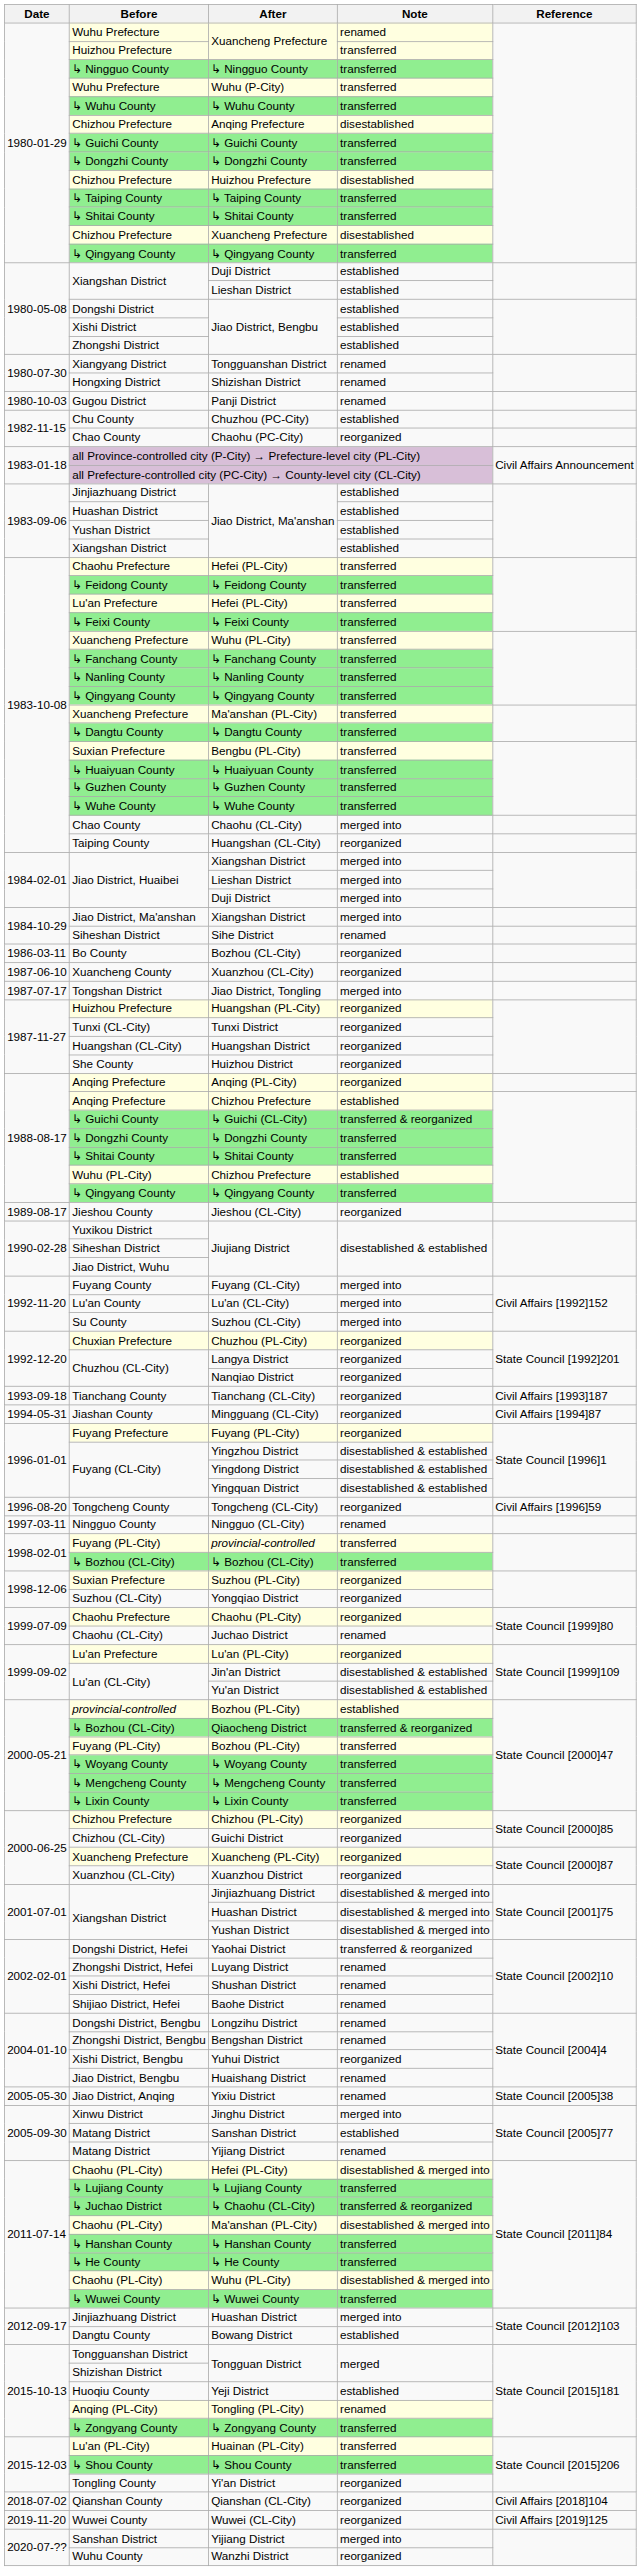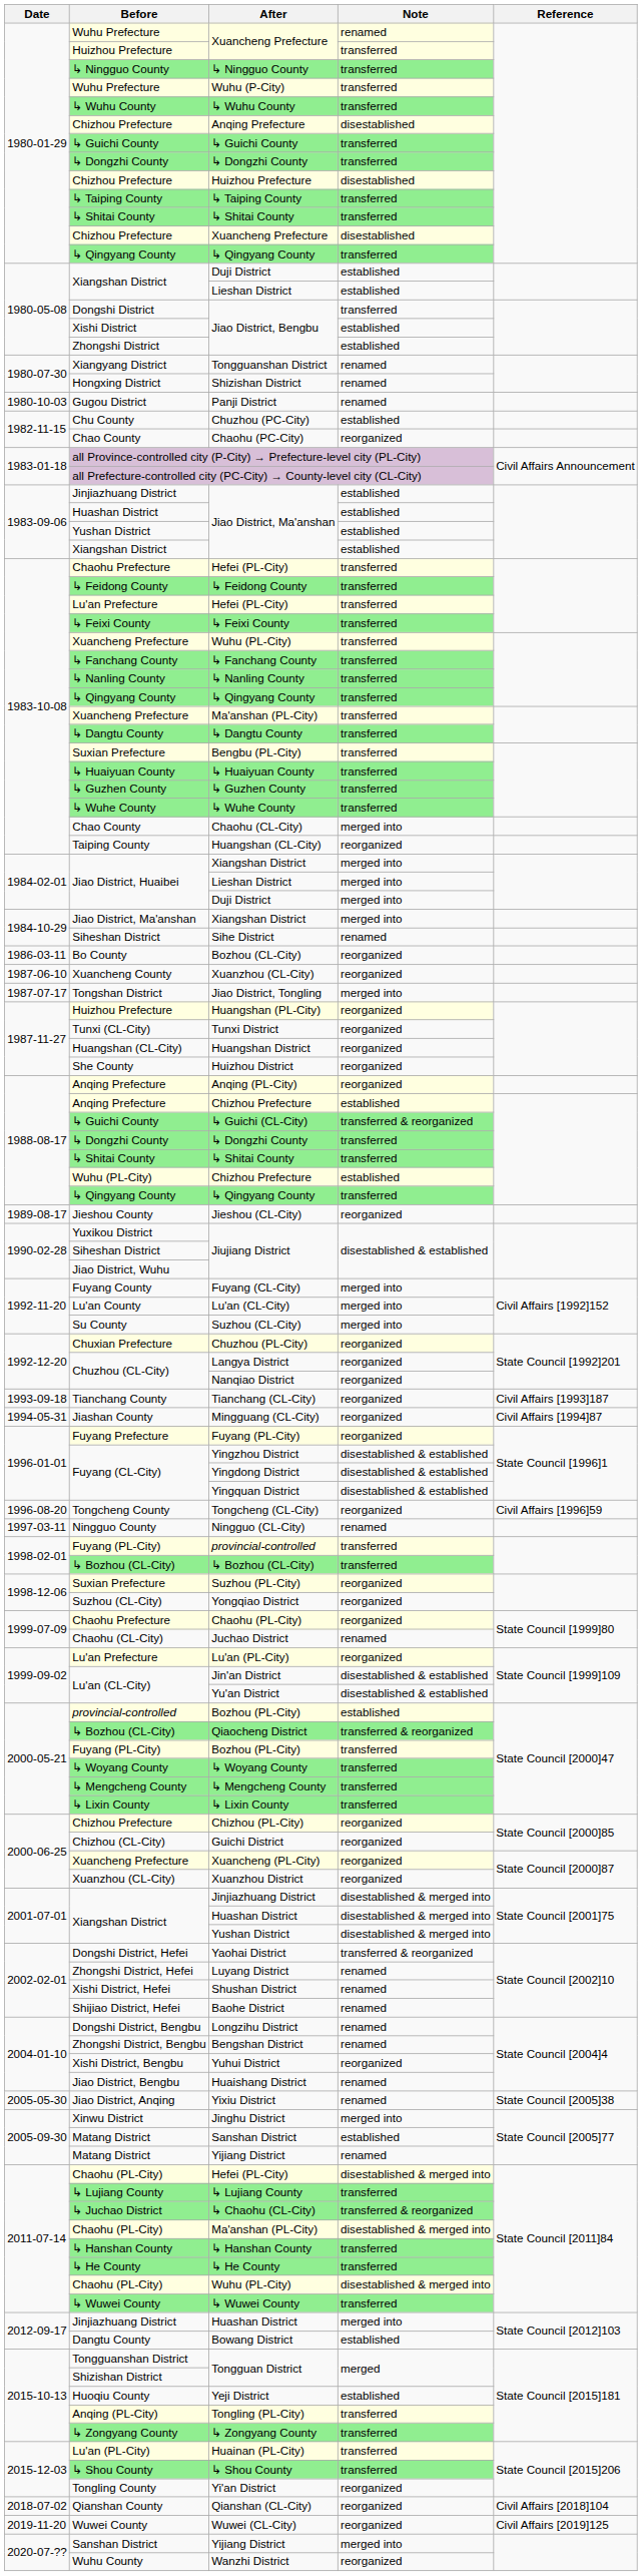 <table class="wikitable" style="font-size:90%;" align="center">
 <tr>
 <th>Date</th>
 <th>Before</th>
 <th>After</th>
 <th>Note</th>
 <th>Reference</th>
 </tr>
 <tr>
 <td rowspan="13">1980-01-29</td>
 <td bgcolor="lightyellow">Wuhu Prefecture</td>
 <td bgcolor="lightyellow" rowspan="2">Xuancheng Prefecture</td>
 <td bgcolor="lightyellow">renamed</td>
 <td rowspan="13"></td>
 </tr>
 <tr bgcolor="lightyellow">
 <td> Huizhou Prefecture</td>
 <td>transferred</td>
 </tr>
 <tr bgcolor="lightgreen">
 <td>↳ Ningguo County</td>
 <td>↳ Ningguo County</td>
 <td>transferred</td>
 </tr>
 <tr>
 <td bgcolor="lightyellow"> Wuhu Prefecture</td>
 <td bgcolor="lightyellow">Wuhu (P-City)</td>
 <td bgcolor="lightyellow">transferred</td>
 </tr>
 <tr bgcolor="lightgreen">
 <td>↳ Wuhu County</td>
 <td>↳ Wuhu County</td>
 <td>transferred</td>
 </tr>
 <tr>
 <td bgcolor="lightyellow">Chizhou Prefecture</td>
 <td bgcolor="lightyellow">Anqing Prefecture</td>
 <td bgcolor="lightyellow">disestablished</td>
 </tr>
 <tr bgcolor="lightgreen">
 <td>↳ Guichi County</td>
 <td>↳ Guichi County</td>
 <td>transferred</td>
 </tr>
 <tr bgcolor="lightgreen">
 <td>↳ Dongzhi County</td>
 <td>↳ Dongzhi County</td>
 <td>transferred</td>
 </tr>
 <tr>
 <td bgcolor="lightyellow">Chizhou Prefecture</td>
 <td bgcolor="lightyellow">Huizhou Prefecture</td>
 <td bgcolor="lightyellow">disestablished</td>
 </tr>
 <tr bgcolor="lightgreen">
 <td>↳ Taiping County</td>
 <td>↳ Taiping County</td>
 <td>transferred</td>
 </tr>
 <tr bgcolor="lightgreen">
 <td>↳ Shitai County</td>
 <td>↳ Shitai County</td>
 <td>transferred</td>
 </tr>
 <tr>
 <td bgcolor="lightyellow">Chizhou Prefecture</td>
 <td bgcolor="lightyellow">Xuancheng Prefecture</td>
 <td bgcolor="lightyellow">disestablished</td>
 </tr>
 <tr bgcolor="lightgreen">
 <td>↳ Qingyang County</td>
 <td>↳ Qingyang County</td>
 <td>transferred</td>
 </tr>
 <tr>
 <td rowspan="5">1980-05-08</td>
 <td rowspan="2"> Xiangshan District</td>
 <td>Duji District</td>
 <td>established</td>
 <td rowspan="2"></td>
 </tr>
 <tr>
 <td>Lieshan District</td>
 <td>established</td>
 </tr>
 <tr>
 <td> Dongshi District</td>
 <td rowspan="3">Jiao District, Bengbu</td>
-<td>established</td>
+<td>transferred</td>
 <td rowspan="3"></td>
 </tr>
 <tr>
 <td> Xishi District</td>
 <td>established</td>
 </tr>
 <tr>
 <td> Zhongshi District</td>
 <td>established</td>
 </tr>
 <tr>
 <td rowspan="2">1980-07-30</td>
 <td>Xiangyang District</td>
 <td>Tongguanshan District</td>
 <td>renamed</td>
 <td rowspan="2"></td>
 </tr>
 <tr>
 <td>Hongxing District</td>
 <td>Shizishan District</td>
 <td>renamed</td>
 </tr>
 <tr>
 <td>1980-10-03</td>
 <td>Gugou District</td>
 <td>Panji District</td>
 <td>renamed</td>
 <td></td>
 </tr>
 <tr>
 <td rowspan="2">1982-11-15</td>
 <td>Chu County</td>
 <td>Chuzhou (PC-City)</td>
 <td>established</td>
 <td></td>
 </tr>
 <tr>
 <td> Chao County</td>
 <td>Chaohu (PC-City)</td>
 <td>reorganized</td>
 <td></td>
 </tr>
 <tr>
 <td rowspan="2">1983-01-18</td>
 <td bgcolor="thistle" colspan="3">all Province-controlled city (P-City) → Prefecture-level city (PL-City)</td>
 <td rowspan="2">Civil Affairs Announcement</td>
 </tr>
 <tr>
 <td bgcolor="thistle" colspan="3">all Prefecture-controlled city (PC-City) → County-level city (CL-City)</td>
 </tr>
 <tr>
 <td rowspan="4">1983-09-06</td>
 <td> Jinjiazhuang District</td>
 <td rowspan="4">Jiao District, Ma'anshan</td>
 <td>established</td>
 <td rowspan="4"></td>
 </tr>
 <tr>
 <td> Huashan District</td>
 <td>established</td>
 </tr>
 <tr>
 <td> Yushan District</td>
 <td>established</td>
 </tr>
 <tr>
 <td> Xiangshan District</td>
 <td>established</td>
 </tr>
 <tr>
 <td rowspan="16">1983-10-08</td>
 <td bgcolor="lightyellow"> Chaohu Prefecture</td>
 <td bgcolor="lightyellow">Hefei (PL-City)</td>
 <td bgcolor="lightyellow">transferred</td>
 <td rowspan="4"></td>
 </tr>
 <tr bgcolor="lightgreen">
 <td>↳ Feidong County</td>
 <td>↳ Feidong County</td>
 <td>transferred</td>
 </tr>
 <tr>
 <td bgcolor="lightyellow"> Lu'an Prefecture</td>
 <td bgcolor="lightyellow">Hefei (PL-City)</td>
 <td bgcolor="lightyellow">transferred</td>
 </tr>
 <tr bgcolor="lightgreen">
 <td>↳ Feixi County</td>
 <td>↳ Feixi County</td>
 <td>transferred</td>
 </tr>
 <tr>
 <td bgcolor="lightyellow"> Xuancheng Prefecture</td>
 <td bgcolor="lightyellow">Wuhu (PL-City)</td>
 <td bgcolor="lightyellow">transferred</td>
 <td rowspan="4"></td>
 </tr>
 <tr bgcolor="lightgreen">
 <td>↳ Fanchang County</td>
 <td>↳ Fanchang County</td>
 <td>transferred</td>
 </tr>
 <tr bgcolor="lightgreen">
 <td>↳ Nanling County</td>
 <td>↳ Nanling County</td>
 <td>transferred</td>
 </tr>
 <tr bgcolor="lightgreen">
 <td>↳ Qingyang County</td>
 <td>↳ Qingyang County</td>
 <td>transferred</td>
 </tr>
 <tr>
 <td bgcolor="lightyellow"> Xuancheng Prefecture</td>
 <td bgcolor="lightyellow">Ma'anshan (PL-City)</td>
 <td bgcolor="lightyellow">transferred</td>
 <td rowspan="2"></td>
 </tr>
 <tr bgcolor="lightgreen">
 <td>↳ Dangtu County</td>
 <td>↳ Dangtu County</td>
 <td>transferred</td>
 </tr>
 <tr>
 <td bgcolor="lightyellow"> Suxian Prefecture</td>
 <td bgcolor="lightyellow">Bengbu (PL-City)</td>
 <td bgcolor="lightyellow">transferred</td>
 <td rowspan="4"></td>
 </tr>
 <tr bgcolor="lightgreen">
 <td>↳ Huaiyuan County</td>
 <td>↳ Huaiyuan County</td>
 <td>transferred</td>
 </tr>
 <tr bgcolor="lightgreen">
 <td>↳ Guzhen County</td>
 <td>↳ Guzhen County</td>
 <td>transferred</td>
 </tr>
 <tr bgcolor="lightgreen">
 <td>↳ Wuhe County</td>
 <td>↳ Wuhe County</td>
 <td>transferred</td>
 </tr>
 <tr>
 <td>Chao County</td>
 <td>Chaohu (CL-City)</td>
 <td>merged into</td>
 <td></td>
 </tr>
 <tr>
 <td>Taiping County</td>
 <td>Huangshan (CL-City)</td>
 <td>reorganized</td>
 <td></td>
 </tr>
 <tr>
 <td rowspan="3">1984-02-01</td>
 <td rowspan="3">Jiao District, Huaibei</td>
 <td>Xiangshan District</td>
 <td>merged into</td>
 <td rowspan="3"></td>
 </tr>
 <tr>
 <td>Lieshan District</td>
 <td>merged into</td>
 </tr>
 <tr>
 <td>Duji District</td>
 <td>merged into</td>
 </tr>
 <tr>
 <td rowspan="2">1984-10-29</td>
 <td>Jiao District, Ma'anshan</td>
 <td>Xiangshan District</td>
 <td>merged into</td>
 <td></td>
 </tr>
 <tr>
 <td>Siheshan District</td>
 <td>Sihe District</td>
 <td>renamed</td>
 <td></td>
 </tr>
 <tr>
 <td>1986-03-11</td>
 <td>Bo County</td>
 <td>Bozhou (CL-City)</td>
 <td>reorganized</td>
 <td></td>
 </tr>
 <tr>
 <td>1987-06-10</td>
 <td>Xuancheng County</td>
 <td>Xuanzhou (CL-City)</td>
 <td>reorganized</td>
 <td></td>
 </tr>
 <tr>
 <td>1987-07-17</td>
 <td>Tongshan District</td>
 <td>Jiao District, Tongling</td>
 <td>merged into</td>
 <td></td>
 </tr>
 <tr>
 <td rowspan="4">1987-11-27</td>
 <td bgcolor="lightyellow">Huizhou Prefecture</td>
 <td bgcolor="lightyellow">Huangshan (PL-City)</td>
 <td bgcolor="lightyellow">reorganized</td>
 <td rowspan="4"></td>
 </tr>
 <tr>
 <td>Tunxi (CL-City)</td>
 <td>Tunxi District</td>
 <td>reorganized</td>
 </tr>
 <tr>
 <td>Huangshan (CL-City)</td>
 <td>Huangshan District</td>
 <td>reorganized</td>
 </tr>
 <tr>
 <td> She County</td>
 <td>Huizhou District</td>
 <td>reorganized</td>
 </tr>
 <tr>
 <td rowspan="7">1988-08-17</td>
 <td bgcolor="lightyellow">Anqing Prefecture</td>
 <td bgcolor="lightyellow">Anqing (PL-City)</td>
 <td bgcolor="lightyellow">reorganized</td>
 <td></td>
 </tr>
 <tr>
 <td bgcolor="lightyellow"> Anqing Prefecture</td>
 <td bgcolor="lightyellow">Chizhou Prefecture</td>
 <td bgcolor="lightyellow">established</td>
 <td rowspan="6"></td>
 </tr>
 <tr bgcolor="lightgreen">
 <td>↳ Guichi County</td>
 <td>↳ Guichi (CL-City)</td>
 <td>transferred & reorganized</td>
 </tr>
 <tr bgcolor="lightgreen">
 <td>↳ Dongzhi County</td>
 <td>↳ Dongzhi County</td>
 <td>transferred</td>
 </tr>
 <tr bgcolor="lightgreen">
 <td>↳ Shitai County</td>
 <td>↳ Shitai County</td>
 <td>transferred</td>
 </tr>
 <tr>
 <td bgcolor="lightyellow"> Wuhu (PL-City)</td>
 <td bgcolor="lightyellow">Chizhou Prefecture</td>
 <td bgcolor="lightyellow">established</td>
 </tr>
 <tr bgcolor="lightgreen">
 <td>↳ Qingyang County</td>
 <td>↳ Qingyang County</td>
 <td>transferred</td>
 </tr>
 <tr>
 <td>1989-08-17</td>
 <td>Jieshou County</td>
 <td>Jieshou (CL-City)</td>
 <td>reorganized</td>
 <td></td>
 </tr>
 <tr>
 <td rowspan="3">1990-02-28</td>
 <td>Yuxikou District</td>
 <td rowspan="3">Jiujiang District</td>
 <td rowspan="3">disestablished & established</td>
 <td rowspan="3"></td>
 </tr>
 <tr>
 <td>Siheshan District</td>
 </tr>
 <tr>
 <td>Jiao District, Wuhu</td>
 </tr>
 <tr>
 <td rowspan="3">1992-11-20</td>
 <td>Fuyang County</td>
 <td>Fuyang (CL-City)</td>
 <td>merged into</td>
 <td rowspan="3">Civil Affairs [1992]152</td>
 </tr>
 <tr>
 <td>Lu'an County</td>
 <td>Lu'an (CL-City)</td>
 <td>merged into</td>
 </tr>
 <tr>
 <td>Su County</td>
 <td>Suzhou (CL-City)</td>
 <td>merged into</td>
 </tr>
 <tr>
 <td rowspan="3">1992-12-20</td>
 <td bgcolor="lightyellow">Chuxian Prefecture</td>
 <td bgcolor="lightyellow">Chuzhou (PL-City)</td>
 <td bgcolor="lightyellow">reorganized</td>
 <td rowspan="3">State Council [1992]201</td>
 </tr>
 <tr>
 <td rowspan="2">Chuzhou (CL-City)</td>
 <td>Langya District</td>
 <td>reorganized</td>
 </tr>
 <tr>
 <td>Nanqiao District</td>
 <td>reorganized</td>
 </tr>
 <tr>
 <td>1993-09-18</td>
 <td>Tianchang County</td>
 <td>Tianchang (CL-City)</td>
 <td>reorganized</td>
 <td>Civil Affairs [1993]187</td>
 </tr>
 <tr>
 <td>1994-05-31</td>
 <td>Jiashan County</td>
 <td>Mingguang (CL-City)</td>
 <td>reorganized</td>
 <td>Civil Affairs [1994]87</td>
 </tr>
 <tr>
 <td rowspan="4">1996-01-01</td>
 <td bgcolor="lightyellow">Fuyang Prefecture</td>
 <td bgcolor="lightyellow">Fuyang (PL-City)</td>
 <td bgcolor="lightyellow">reorganized</td>
 <td rowspan="4">State Council [1996]1</td>
 </tr>
 <tr>
 <td rowspan="3">Fuyang (CL-City)</td>
 <td>Yingzhou District</td>
 <td>disestablished & established</td>
 </tr>
 <tr>
 <td>Yingdong District</td>
 <td>disestablished & established</td>
 </tr>
 <tr>
 <td>Yingquan District</td>
 <td>disestablished & established</td>
 </tr>
 <tr>
 <td>1996-08-20</td>
 <td>Tongcheng County</td>
 <td>Tongcheng (CL-City)</td>
 <td>reorganized</td>
 <td>Civil Affairs [1996]59</td>
 </tr>
 <tr>
 <td>1997-03-11</td>
 <td>Ningguo County</td>
 <td>Ningguo (CL-City)</td>
 <td>renamed</td>
 <td></td>
 </tr>
 <tr>
 <td rowspan="2">1998-02-01</td>
 <td bgcolor="lightyellow">Fuyang (PL-City)</td>
 <td bgcolor="lightyellow"><em>provincial-controlled</em></td>
 <td bgcolor="lightyellow">transferred</td>
 <td rowspan="2"></td>
 </tr>
 <tr bgcolor="lightgreen">
 <td>↳ Bozhou (CL-City)</td>
 <td>↳ Bozhou (CL-City)</td>
 <td>transferred</td>
 </tr>
 <tr>
 <td rowspan="2">1998-12-06</td>
 <td bgcolor="lightyellow">Suxian Prefecture</td>
 <td bgcolor="lightyellow">Suzhou (PL-City)</td>
 <td bgcolor="lightyellow">reorganized</td>
 <td rowspan="2"></td>
 </tr>
 <tr>
 <td>Suzhou (CL-City)</td>
 <td>Yongqiao District</td>
 <td>reorganized</td>
 </tr>
 <tr>
 <td rowspan="2">1999-07-09</td>
 <td bgcolor="lightyellow">Chaohu Prefecture</td>
 <td bgcolor="lightyellow">Chaohu (PL-City)</td>
 <td bgcolor="lightyellow">reorganized</td>
 <td rowspan="2">State Council [1999]80</td>
 </tr>
 <tr>
 <td>Chaohu (CL-City)</td>
 <td>Juchao District</td>
 <td>renamed</td>
 </tr>
 <tr>
 <td rowspan="3">1999-09-02</td>
 <td bgcolor="lightyellow">Lu'an Prefecture</td>
 <td bgcolor="lightyellow">Lu'an (PL-City)</td>
 <td bgcolor="lightyellow">reorganized</td>
 <td rowspan="3">State Council [1999]109</td>
 </tr>
 <tr>
 <td rowspan="2">Lu'an (CL-City)</td>
 <td>Jin'an District</td>
 <td>disestablished & established</td>
 </tr>
 <tr>
 <td>Yu'an District</td>
 <td>disestablished & established</td>
 </tr>
 <tr>
 <td rowspan="6">2000-05-21</td>
 <td bgcolor="lightyellow"><em>provincial-controlled</em></td>
 <td bgcolor="lightyellow">Bozhou (PL-City)</td>
 <td bgcolor="lightyellow">established</td>
 <td rowspan="6">State Council [2000]47</td>
 </tr>
 <tr bgcolor="lightgreen">
 <td>↳ Bozhou (CL-City)</td>
 <td>Qiaocheng District</td>
 <td>transferred & reorganized</td>
 </tr>
 <tr bgcolor="lightyellow">
 <td> Fuyang (PL-City)</td>
 <td>Bozhou (PL-City)</td>
 <td>transferred</td>
 </tr>
 <tr bgcolor="lightgreen">
 <td>↳ Woyang County</td>
 <td>↳ Woyang County</td>
 <td>transferred</td>
 </tr>
 <tr bgcolor="lightgreen">
 <td>↳ Mengcheng County</td>
 <td>↳ Mengcheng County</td>
 <td>transferred</td>
 </tr>
 <tr bgcolor="lightgreen">
 <td>↳ Lixin County</td>
 <td>↳ Lixin County</td>
 <td>transferred</td>
 </tr>
 <tr>
 <td rowspan="4">2000-06-25</td>
 <td bgcolor="lightyellow">Chizhou Prefecture</td>
 <td bgcolor="lightyellow">Chizhou (PL-City)</td>
 <td bgcolor="lightyellow">reorganized</td>
 <td rowspan="2">State Council [2000]85</td>
 </tr>
 <tr>
 <td>Chizhou (CL-City)</td>
 <td>Guichi District</td>
 <td>reorganized</td>
 </tr>
 <tr>
 <td bgcolor="lightyellow">Xuancheng Prefecture</td>
 <td bgcolor="lightyellow">Xuancheng (PL-City)</td>
 <td bgcolor="lightyellow">reorganized</td>
 <td rowspan="2">State Council [2000]87</td>
 </tr>
 <tr>
 <td>Xuanzhou (CL-City)</td>
 <td>Xuanzhou District</td>
 <td>reorganized</td>
 </tr>
 <tr>
 <td rowspan="3">2001-07-01</td>
 <td rowspan="3"><br>Xiangshan District</td>
 <td>Jinjiazhuang District</td>
 <td>disestablished & merged into</td>
 <td rowspan="3">State Council [2001]75</td>
 </tr>
 <tr>
 <td>Huashan District</td>
 <td>disestablished & merged into</td>
 </tr>
 <tr>
 <td>Yushan District</td>
 <td>disestablished & merged into</td>
 </tr>
 <tr>
 <td rowspan="4">2002-02-01</td>
 <td>Dongshi District, Hefei</td>
 <td>Yaohai District</td>
 <td>transferred & reorganized</td>
 <td rowspan="4">State Council [2002]10</td>
 </tr>
 <tr>
 <td>Zhongshi District, Hefei</td>
 <td>Luyang District</td>
 <td>renamed</td>
 </tr>
 <tr>
 <td>Xishi District, Hefei</td>
 <td>Shushan District</td>
 <td>renamed</td>
 </tr>
 <tr>
 <td>Shijiao District, Hefei</td>
 <td>Baohe District</td>
 <td>renamed</td>
 </tr>
 <tr>
 <td rowspan="4">2004-01-10</td>
 <td>Dongshi District, Bengbu</td>
 <td>Longzihu District</td>
 <td>renamed</td>
 <td rowspan="4">State Council [2004]4</td>
 </tr>
 <tr>
 <td>Zhongshi District, Bengbu</td>
 <td>Bengshan District</td>
 <td>renamed</td>
 </tr>
 <tr>
 <td>Xishi District, Bengbu</td>
 <td>Yuhui District</td>
 <td>reorganized</td>
 </tr>
 <tr>
 <td>Jiao District, Bengbu</td>
 <td>Huaishang District</td>
 <td>renamed</td>
 </tr>
 <tr>
 <td>2005-05-30</td>
 <td>Jiao District, Anqing</td>
 <td>Yixiu District</td>
 <td>renamed</td>
 <td>State Council [2005]38</td>
 </tr>
 <tr>
 <td rowspan="3">2005-09-30</td>
 <td>Xinwu District</td>
 <td>Jinghu District</td>
 <td>merged into</td>
 <td rowspan="3">State Council [2005]77</td>
 </tr>
 <tr>
 <td> Matang District</td>
 <td>Sanshan District</td>
 <td>established</td>
 </tr>
 <tr>
 <td>Matang District</td>
 <td>Yijiang District</td>
 <td>renamed</td>
 </tr>
 <tr>
 <td rowspan="8">2011-07-14</td>
 <td bgcolor="lightyellow">Chaohu (PL-City)</td>
 <td bgcolor="lightyellow">Hefei (PL-City)</td>
 <td bgcolor="lightyellow">disestablished & merged into</td>
 <td rowspan="8">State Council [2011]84</td>
 </tr>
 <tr bgcolor="lightgreen">
 <td>↳ Lujiang County</td>
 <td>↳ Lujiang County</td>
 <td>transferred</td>
 </tr>
 <tr bgcolor="lightgreen">
 <td>↳ Juchao District</td>
 <td>↳ Chaohu (CL-City)</td>
 <td>transferred & reorganized</td>
 </tr>
 <tr bgcolor="lightyellow">
 <td>Chaohu (PL-City)</td>
 <td>Ma'anshan (PL-City)</td>
 <td>disestablished & merged into</td>
 </tr>
 <tr bgcolor="lightgreen">
 <td>↳ Hanshan County</td>
 <td>↳ Hanshan County</td>
 <td>transferred</td>
 </tr>
 <tr bgcolor="lightgreen">
 <td>↳ He County</td>
 <td>↳ He County</td>
 <td>transferred</td>
 </tr>
 <tr bgcolor="lightyellow">
 <td>Chaohu (PL-City)</td>
 <td>Wuhu (PL-City)</td>
 <td>disestablished & merged into</td>
 </tr>
 <tr bgcolor="lightgreen">
 <td>↳ Wuwei County</td>
 <td>↳ Wuwei County</td>
 <td>transferred</td>
 </tr>
 <tr>
 <td rowspan="2">2012-09-17</td>
 <td>Jinjiazhuang District</td>
 <td>Huashan District</td>
 <td>merged into</td>
 <td rowspan="2">State Council [2012]103</td>
 </tr>
 <tr>
 <td> Dangtu County</td>
 <td>Bowang District</td>
 <td>established</td>
 </tr>
 <tr>
 <td rowspan="5">2015-10-13</td>
 <td>Tongguanshan District</td>
 <td rowspan="2">Tongguan District</td>
 <td rowspan="2">merged</td>
 <td rowspan="5">State Council [2015]181</td>
 </tr>
 <tr>
 <td>Shizishan District</td>
 </tr>
 <tr>
 <td> Huoqiu County</td>
 <td>Yeji District</td>
 <td>established</td>
 </tr>
 <tr bgcolor="lightyellow">
 <td> Anqing (PL-City)</td>
 <td>Tongling (PL-City)</td>
-<td>renamed</td>
+<td>transferred</td>
 </tr>
 <tr bgcolor="lightgreen">
 <td>↳ Zongyang County</td>
 <td>↳ Zongyang County</td>
 <td>transferred</td>
 </tr>
 <tr>
 <td rowspan="3">2015-12-03</td>
 <td bgcolor="lightyellow"> Lu'an (PL-City)</td>
 <td bgcolor="lightyellow">Huainan (PL-City)</td>
 <td bgcolor="lightyellow">transferred</td>
 <td rowspan="3">State Council [2015]206</td>
 </tr>
 <tr bgcolor="lightgreen">
 <td>↳ Shou County</td>
 <td>↳ Shou County</td>
 <td>transferred</td>
 </tr>
 <tr>
 <td>Tongling County</td>
 <td>Yi'an District</td>
 <td>reorganized</td>
 </tr>
 <tr>
 <td>2018-07-02</td>
 <td>Qianshan County</td>
 <td>Qianshan (CL-City)</td>
 <td>reorganized</td>
 <td>Civil Affairs [2018]104</td>
 </tr>
 <tr>
 <td>2019-11-20</td>
 <td>Wuwei County</td>
 <td>Wuwei (CL-City)</td>
 <td>reorganized</td>
 <td>Civil Affairs [2019]125</td>
 </tr>
 <tr>
 <td rowspan="2">2020-07-??</td>
 <td>Sanshan District</td>
 <td>Yijiang District</td>
 <td>merged into</td>
 <td rowspan="2"></td>
 </tr>
 <tr>
 <td>Wuhu County</td>
 <td>Wanzhi District</td>
 <td>reorganized</td>
 </tr>
 </table>
